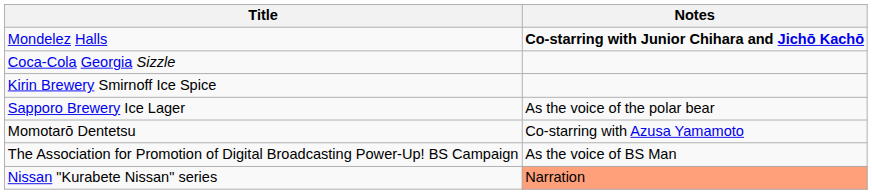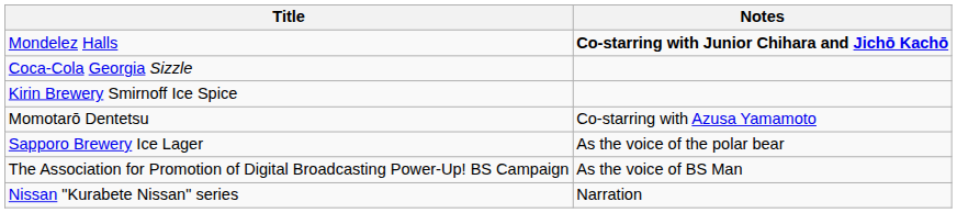 <table class="wikitable">
 <tr>
 <th>Title</th>
 <th>Notes</th>
 </tr>
 <tr>
 <td><a href='#'>Mondelez</a> <a href='#'>Halls</a></td>
 <td><strong>Co-starring with Junior Chihara and <a href='#'>Jichō Kachō</a></strong></td>
 </tr>
 <tr>
 <td><a href='#'>Coca-Cola</a> <a href='#'>Georgia</a> <em>Sizzle</em></td>
 <td></td>
 </tr>
 <tr>
 <td><a href='#'>Kirin Brewery</a> Smirnoff Ice Spice</td>
 <td></td>
 </tr>
 <tr>
+<td>Momotarō Dentetsu</td>
+<td>Co-starring with <a href='#'>Azusa Yamamoto</a></td>
+</tr>
+<tr>
 <td><a href='#'>Sapporo Brewery</a> Ice Lager</td>
 <td>As the voice of the polar bear</td>
-</tr>
-<tr>
-<td>Momotarō Dentetsu</td>
-<td>Co-starring with <a href='#'>Azusa Yamamoto</a></td>
 </tr>
 <tr>
 <td>The Association for Promotion of Digital Broadcasting Power-Up! BS Campaign</td>
 <td>As the voice of BS Man</td>
 </tr>
 <tr>
 <td><a href='#'>Nissan</a> "Kurabete Nissan" series</td>
-<td style="background: lightsalmon;">Narration</td>
+<td>Narration</td>
 </tr>
 </table>
